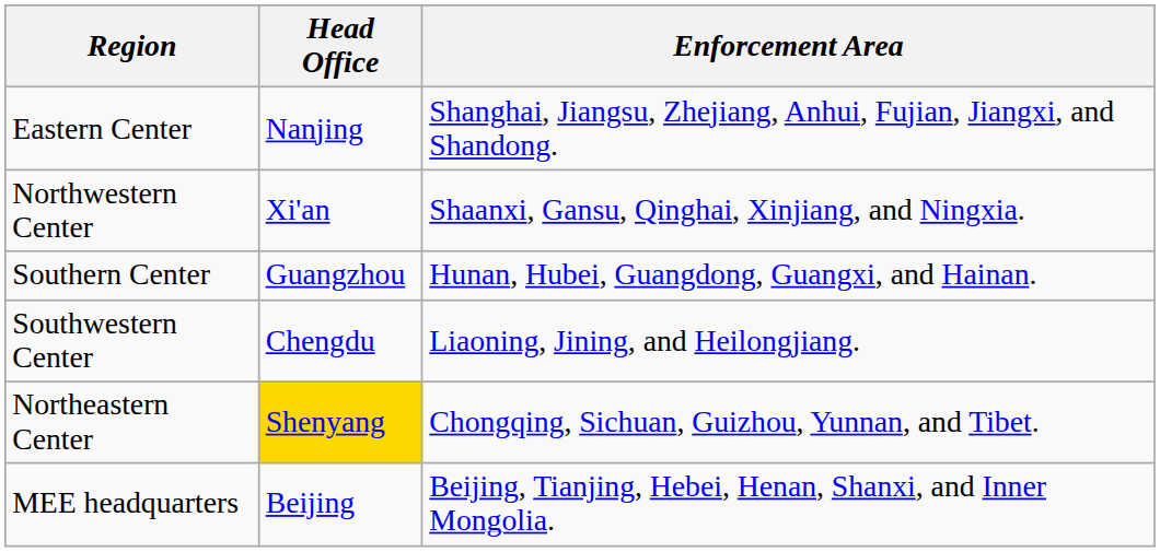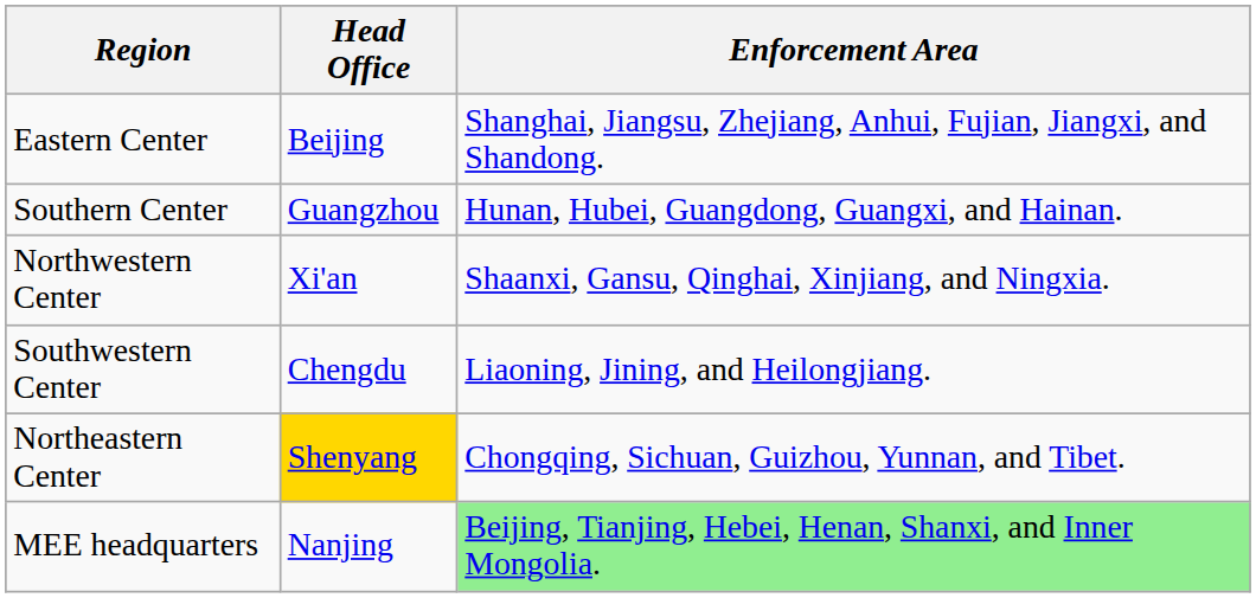 <table class="wikitable">
 <tr>
 <th><em>Region</em></th>
 <th><em>Head Office</em></th>
 <th><em>Enforcement Area</em></th>
 </tr>
 <tr>
 <td>Eastern Center</td>
-<td><a href='#'>Nanjing</a></td>
+<td><a href='#'>Beijing</a></td>
 <td><a href='#'>Shanghai</a>, <a href='#'>Jiangsu</a>, <a href='#'>Zhejiang</a>, <a href='#'>Anhui</a>, <a href='#'>Fujian</a>, <a href='#'>Jiangxi</a>, and <a href='#'>Shandong</a>.</td>
+</tr>
+<tr>
+<td>Southern Center</td>
+<td><a href='#'>Guangzhou</a></td>
+<td><a href='#'>Hunan</a>, <a href='#'>Hubei</a>, <a href='#'>Guangdong</a>, <a href='#'>Guangxi</a>, and <a href='#'>Hainan</a>.</td>
 </tr>
 <tr>
 <td>Northwestern Center</td>
 <td><a href='#'>Xi'an</a></td>
 <td><a href='#'>Shaanxi</a>, <a href='#'>Gansu</a>, <a href='#'>Qinghai</a>, <a href='#'>Xinjiang</a>, and <a href='#'>Ningxia</a>.</td>
-</tr>
-<tr>
-<td>Southern Center</td>
-<td><a href='#'>Guangzhou</a></td>
-<td><a href='#'>Hunan</a>, <a href='#'>Hubei</a>, <a href='#'>Guangdong</a>, <a href='#'>Guangxi</a>, and <a href='#'>Hainan</a>.</td>
 </tr>
 <tr>
 <td>Southwestern Center</td>
 <td><a href='#'>Chengdu</a></td>
 <td><a href='#'>Liaoning</a>, <a href='#'>Jining</a>, and <a href='#'>Heilongjiang</a>.</td>
 </tr>
 <tr>
 <td>Northeastern Center</td>
 <td style="background: gold;"><a href='#'>Shenyang</a></td>
 <td><a href='#'>Chongqing</a>, <a href='#'>Sichuan</a>, <a href='#'>Guizhou</a>, <a href='#'>Yunnan</a>, and <a href='#'>Tibet</a>.</td>
 </tr>
 <tr>
 <td>MEE headquarters</td>
-<td><a href='#'>Beijing</a></td>
-<td><a href='#'>Beijing</a>, <a href='#'>Tianjing</a>, <a href='#'>Hebei</a>, <a href='#'>Henan</a>, <a href='#'>Shanxi</a>, and <a href='#'>Inner Mongolia</a>.</td>
+<td><a href='#'>Nanjing</a></td>
+<td style="background: lightgreen;"><a href='#'>Beijing</a>, <a href='#'>Tianjing</a>, <a href='#'>Hebei</a>, <a href='#'>Henan</a>, <a href='#'>Shanxi</a>, and <a href='#'>Inner Mongolia</a>.</td>
 </tr>
 </table>
